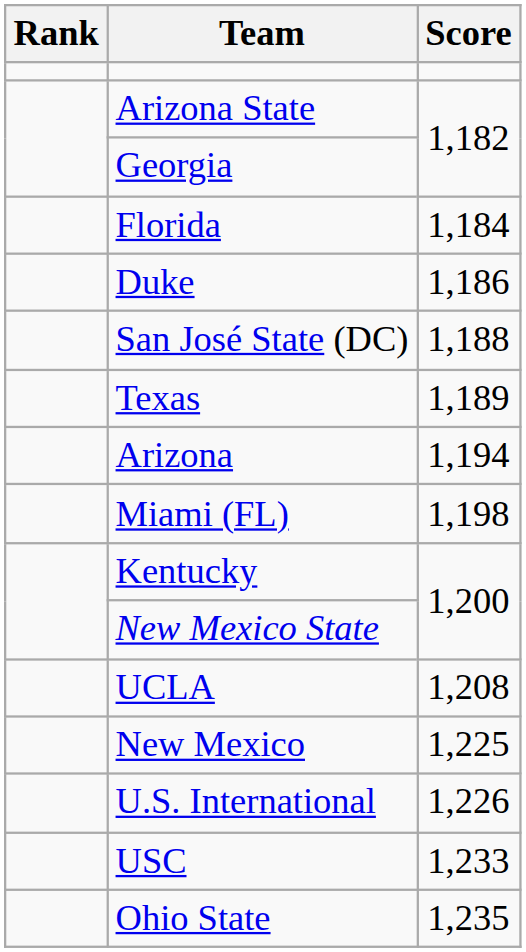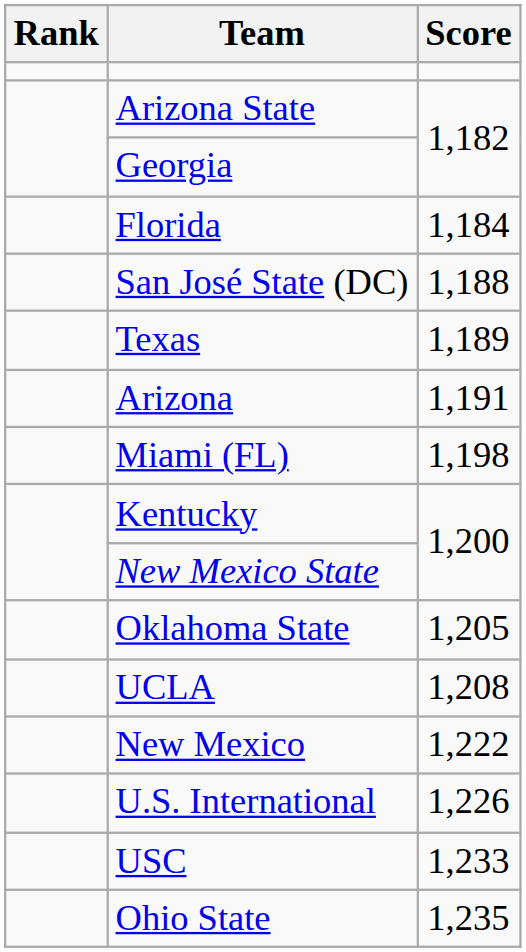 <table class="wikitable sortable" style="text-align:center">
 <tr>
 <th dat-sort-type=number>Rank</th>
 <th>Team</th>
 <th>Score</th>
 </tr>
 <tr>
 <td></td>
 <td align=left><strong></strong></td>
 <td><strong></strong></td>
 </tr>
 <tr>
 <td rowspan=2></td>
 <td align=left><a href='#'>Arizona State</a></td>
 <td rowspan=2>1,182</td>
 </tr>
 <tr>
 <td align=left><a href='#'>Georgia</a></td>
 </tr>
 <tr>
 <td></td>
 <td align=left><a href='#'>Florida</a></td>
 <td>1,184</td>
 </tr>
 <tr>
 <td></td>
-<td align=left><a href='#'>Duke</a></td>
-<td>1,186</td>
-</tr>
-<tr>
-<td></td>
 <td align=left><a href='#'>San José State</a> (DC)</td>
 <td>1,188</td>
 </tr>
 <tr>
 <td></td>
 <td align=left><a href='#'>Texas</a></td>
 <td>1,189</td>
 </tr>
 <tr>
 <td></td>
 <td align=left><a href='#'>Arizona</a></td>
-<td>1,194</td>
+<td>1,191</td>
 </tr>
 <tr>
 <td></td>
 <td align=left><a href='#'>Miami (FL)</a></td>
 <td>1,198</td>
 </tr>
 <tr>
 <td rowspan=2></td>
 <td align=left><a href='#'>Kentucky</a></td>
 <td rowspan=2>1,200</td>
 </tr>
 <tr>
 <td align=left><em><a href='#'>New Mexico State</a></em></td>
 </tr>
 <tr>
 <td></td>
+<td align=left><a href='#'>Oklahoma State</a></td>
+<td>1,205</td>
+</tr>
+<tr>
+<td></td>
 <td align=left><a href='#'>UCLA</a></td>
 <td>1,208</td>
 </tr>
 <tr>
 <td></td>
 <td align=left><a href='#'>New Mexico</a></td>
-<td>1,225</td>
+<td>1,222</td>
 </tr>
 <tr>
 <td></td>
 <td align=left><a href='#'>U.S. International</a></td>
 <td>1,226</td>
 </tr>
 <tr>
 <td></td>
 <td align=left><a href='#'>USC</a></td>
 <td>1,233</td>
 </tr>
 <tr>
 <td></td>
 <td align=left><a href='#'>Ohio State</a></td>
 <td>1,235</td>
 </tr>
 </table>
